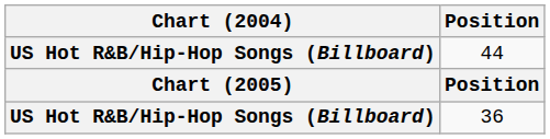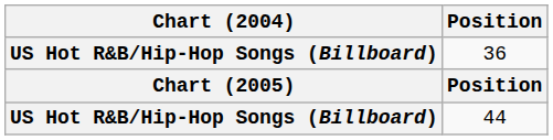 <table class="wikitable plainrowheaders" style="text-align:center">
 <tr>
 <th scope="col">Chart (2004)</th>
 <th scope="col">Position</th>
 </tr>
 <tr>
 <th scope="row">US Hot R&B/Hip-Hop Songs (<em>Billboard</em>)</th>
-<td>44</td>
+<td>36</td>
 </tr>
 <tr>
 <th scope="col">Chart (2005)</th>
 <th scope="col">Position</th>
 </tr>
 <tr>
 <th scope="row">US Hot R&B/Hip-Hop Songs (<em>Billboard</em>)</th>
-<td>36</td>
+<td>44</td>
 </tr>
 </table>
